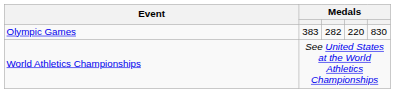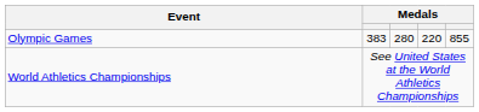 <table class="wikitable" width=40% style="font-size:100%; text-align:center;">
 <tr>
 <th rowspan=2>Event</th>
 <th colspan=4>Medals</th>
 </tr>
 <tr>
 <th width=30></th>
 <th width=30></th>
 <th width=30></th>
 <th width=30></th>
 </tr>
 <tr>
 <td align=left><a href='#'>Olympic Games</a></td>
 <td>383</td>
-<td>282</td>
+<td>280</td>
 <td>220</td>
-<td>830</td>
+<td>855</td>
 </tr>
 <tr>
 <td align=left><a href='#'>World Athletics Championships</a></td>
 <td colspan=4><em>See <a href='#'>United States at the World Athletics Championships</a></em></td>
 </tr>
 </table>
